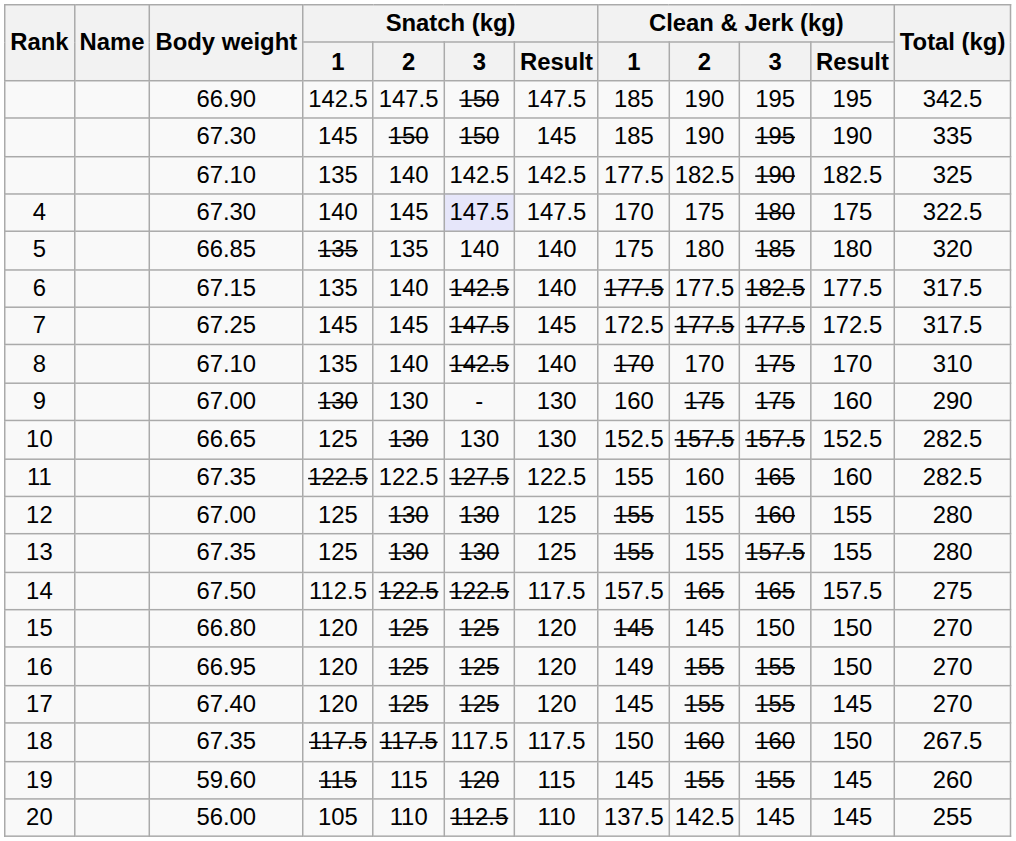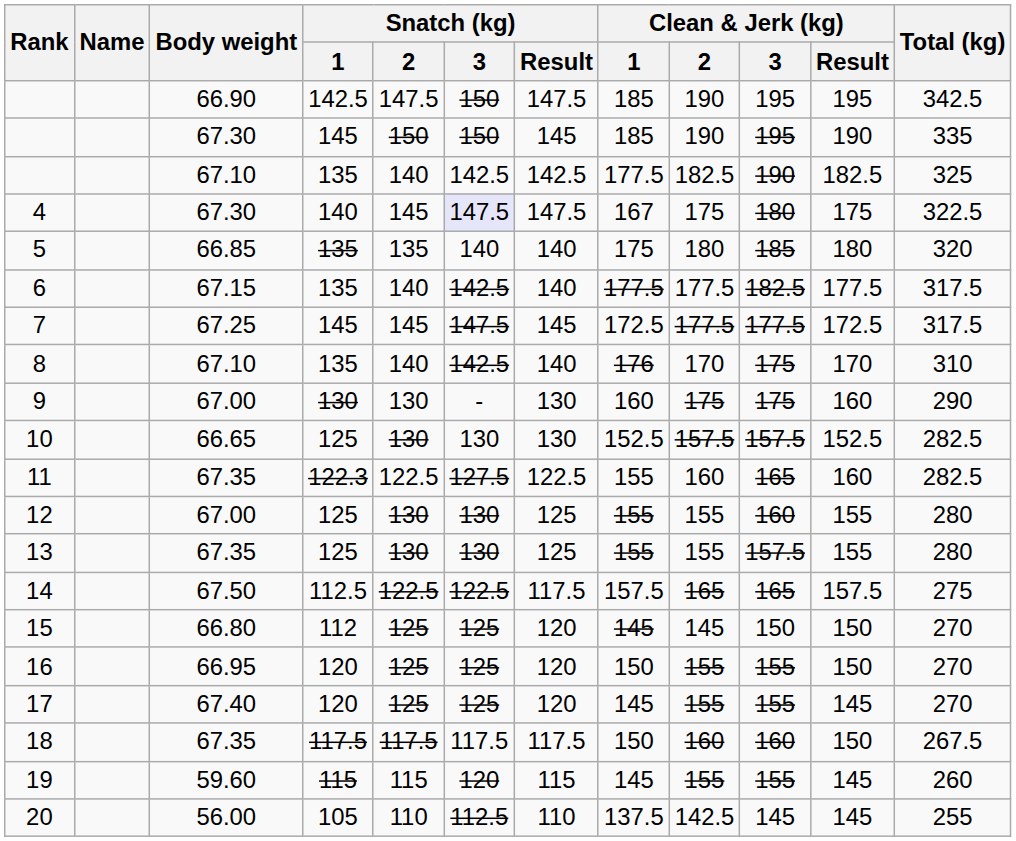 <table class = "wikitable" style="text-align:center;">
 <tr>
 <th rowspan=2>Rank</th>
 <th rowspan=2>Name</th>
 <th rowspan=2>Body weight</th>
 <th colspan=4>Snatch (kg)</th>
 <th colspan=4>Clean & Jerk (kg)</th>
 <th rowspan=2>Total (kg)</th>
 </tr>
 <tr>
 <th>1</th>
 <th>2</th>
 <th>3</th>
 <th>Result</th>
 <th>1</th>
 <th>2</th>
 <th>3</th>
 <th>Result</th>
 </tr>
 <tr>
 <td></td>
 <td align=left></td>
 <td>66.90</td>
 <td>142.5</td>
 <td>147.5</td>
 <td><s>150</s></td>
 <td>147.5</td>
 <td>185</td>
 <td>190</td>
 <td>195</td>
 <td>195</td>
 <td>342.5</td>
 </tr>
 <tr>
 <td></td>
 <td align=left></td>
 <td>67.30</td>
 <td>145</td>
 <td><s>150</s></td>
 <td><s>150</s></td>
 <td>145</td>
 <td>185</td>
 <td>190</td>
 <td><s>195</s></td>
 <td>190</td>
 <td>335</td>
 </tr>
 <tr>
 <td></td>
 <td align=left></td>
 <td>67.10</td>
 <td>135</td>
 <td>140</td>
 <td>142.5</td>
 <td>142.5</td>
 <td>177.5</td>
 <td>182.5</td>
 <td><s>190</s></td>
 <td>182.5</td>
 <td>325</td>
 </tr>
 <tr>
 <td>4</td>
 <td align=left></td>
 <td>67.30</td>
 <td>140</td>
 <td>145</td>
 <td style="background: lavender;">147.5</td>
 <td>147.5</td>
-<td>170</td>
+<td>167</td>
 <td>175</td>
 <td><s>180</s></td>
 <td>175</td>
 <td>322.5</td>
 </tr>
 <tr>
 <td>5</td>
 <td align=left></td>
 <td>66.85</td>
 <td><s>135</s></td>
 <td>135</td>
 <td>140</td>
 <td>140</td>
 <td>175</td>
 <td>180</td>
 <td><s>185</s></td>
 <td>180</td>
 <td>320</td>
 </tr>
 <tr>
 <td>6</td>
 <td align=left></td>
 <td>67.15</td>
 <td>135</td>
 <td>140</td>
 <td><s>142.5</s></td>
 <td>140</td>
 <td><s>177.5</s></td>
 <td>177.5</td>
 <td><s>182.5</s></td>
 <td>177.5</td>
 <td>317.5</td>
 </tr>
 <tr>
 <td>7</td>
 <td align=left></td>
 <td>67.25</td>
 <td>145</td>
 <td>145</td>
 <td><s>147.5</s></td>
 <td>145</td>
 <td>172.5</td>
 <td><s>177.5</s></td>
 <td><s>177.5</s></td>
 <td>172.5</td>
 <td>317.5</td>
 </tr>
 <tr>
 <td>8</td>
 <td align=left></td>
 <td>67.10</td>
 <td>135</td>
 <td>140</td>
 <td><s>142.5</s></td>
 <td>140</td>
-<td><s>170</s></td>
+<td><s>176</s></td>
 <td>170</td>
 <td><s>175</s></td>
 <td>170</td>
 <td>310</td>
 </tr>
 <tr>
 <td>9</td>
 <td align=left></td>
 <td>67.00</td>
 <td><s>130</s></td>
 <td>130</td>
 <td>-</td>
 <td>130</td>
 <td>160</td>
 <td><s>175</s></td>
 <td><s>175</s></td>
 <td>160</td>
 <td>290</td>
 </tr>
 <tr>
 <td>10</td>
 <td align=left></td>
 <td>66.65</td>
 <td>125</td>
 <td><s>130</s></td>
 <td>130</td>
 <td>130</td>
 <td>152.5</td>
 <td><s>157.5</s></td>
 <td><s>157.5</s></td>
 <td>152.5</td>
 <td>282.5</td>
 </tr>
 <tr>
 <td>11</td>
 <td align=left></td>
 <td>67.35</td>
-<td><s>122.5</s></td>
+<td><s>122.3</s></td>
 <td>122.5</td>
 <td><s>127.5</s></td>
 <td>122.5</td>
 <td>155</td>
 <td>160</td>
 <td><s>165</s></td>
 <td>160</td>
 <td>282.5</td>
 </tr>
 <tr>
 <td>12</td>
 <td align=left></td>
 <td>67.00</td>
 <td>125</td>
 <td><s>130</s></td>
 <td><s>130</s></td>
 <td>125</td>
 <td><s>155</s></td>
 <td>155</td>
 <td><s>160</s></td>
 <td>155</td>
 <td>280</td>
 </tr>
 <tr>
 <td>13</td>
 <td align=left></td>
 <td>67.35</td>
 <td>125</td>
 <td><s>130</s></td>
 <td><s>130</s></td>
 <td>125</td>
 <td><s>155</s></td>
 <td>155</td>
 <td><s>157.5</s></td>
 <td>155</td>
 <td>280</td>
 </tr>
 <tr>
 <td>14</td>
 <td align=left></td>
 <td>67.50</td>
 <td>112.5</td>
 <td><s>122.5</s></td>
 <td><s>122.5</s></td>
 <td>117.5</td>
 <td>157.5</td>
 <td><s>165</s></td>
 <td><s>165</s></td>
 <td>157.5</td>
 <td>275</td>
 </tr>
 <tr>
 <td>15</td>
 <td align=left></td>
 <td>66.80</td>
-<td>120</td>
+<td>112</td>
 <td><s>125</s></td>
 <td><s>125</s></td>
 <td>120</td>
 <td><s>145</s></td>
 <td>145</td>
 <td>150</td>
 <td>150</td>
 <td>270</td>
 </tr>
 <tr>
 <td>16</td>
 <td align=left></td>
 <td>66.95</td>
 <td>120</td>
 <td><s>125</s></td>
 <td><s>125</s></td>
 <td>120</td>
-<td>149</td>
+<td>150</td>
 <td><s>155</s></td>
 <td><s>155</s></td>
 <td>150</td>
 <td>270</td>
 </tr>
 <tr>
 <td>17</td>
 <td align=left></td>
 <td>67.40</td>
 <td>120</td>
 <td><s>125</s></td>
 <td><s>125</s></td>
 <td>120</td>
 <td>145</td>
 <td><s>155</s></td>
 <td><s>155</s></td>
 <td>145</td>
 <td>270</td>
 </tr>
 <tr>
 <td>18</td>
 <td align=left></td>
 <td>67.35</td>
 <td><s>117.5</s></td>
 <td><s>117.5</s></td>
 <td>117.5</td>
 <td>117.5</td>
 <td>150</td>
 <td><s>160</s></td>
 <td><s>160</s></td>
 <td>150</td>
 <td>267.5</td>
 </tr>
 <tr>
 <td>19</td>
 <td align=left></td>
 <td>59.60</td>
 <td><s>115</s></td>
 <td>115</td>
 <td><s>120</s></td>
 <td>115</td>
 <td>145</td>
 <td><s>155</s></td>
 <td><s>155</s></td>
 <td>145</td>
 <td>260</td>
 </tr>
 <tr>
 <td>20</td>
 <td align=left></td>
 <td>56.00</td>
 <td>105</td>
 <td>110</td>
 <td><s>112.5</s></td>
 <td>110</td>
 <td>137.5</td>
 <td>142.5</td>
 <td>145</td>
 <td>145</td>
 <td>255</td>
 </tr>
 </table>
